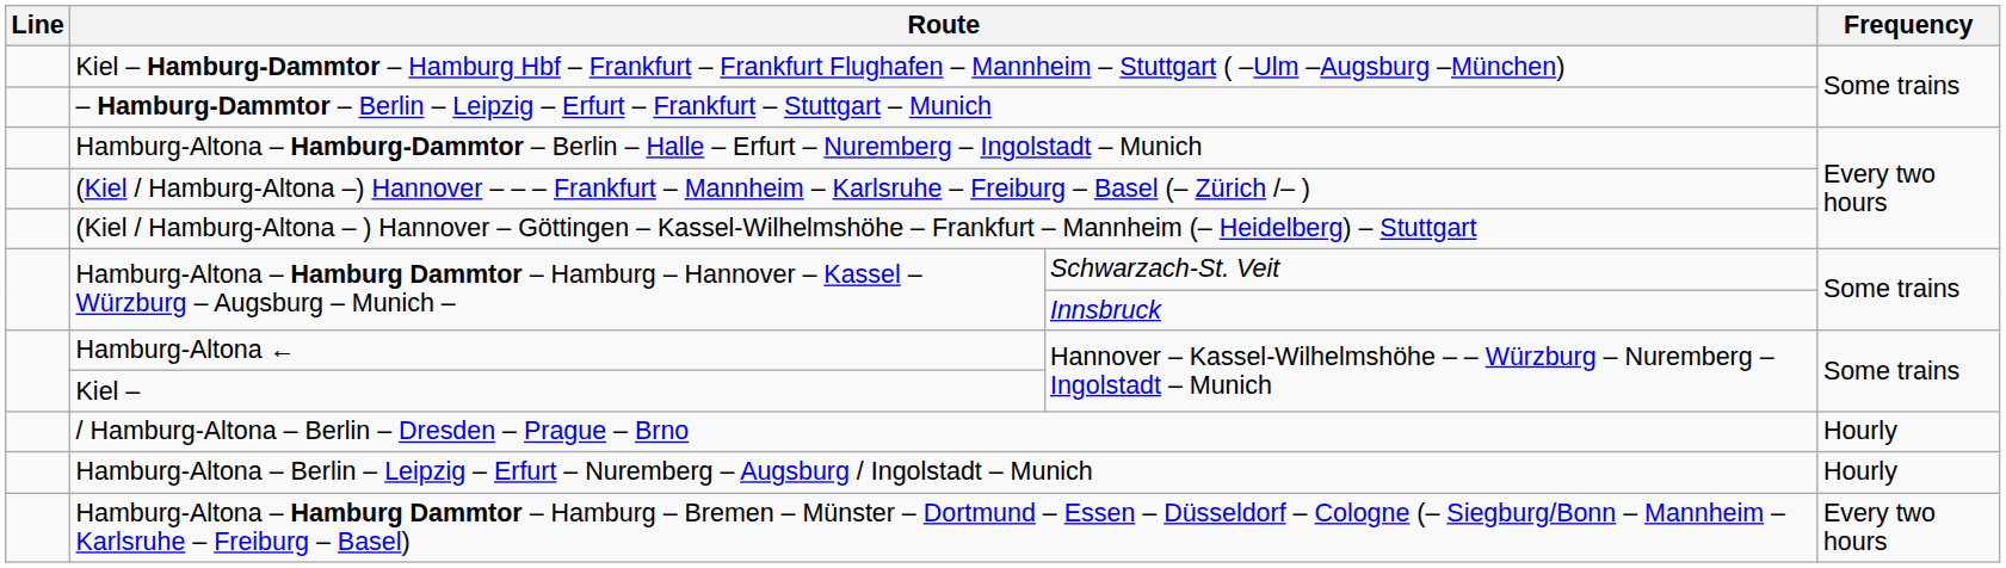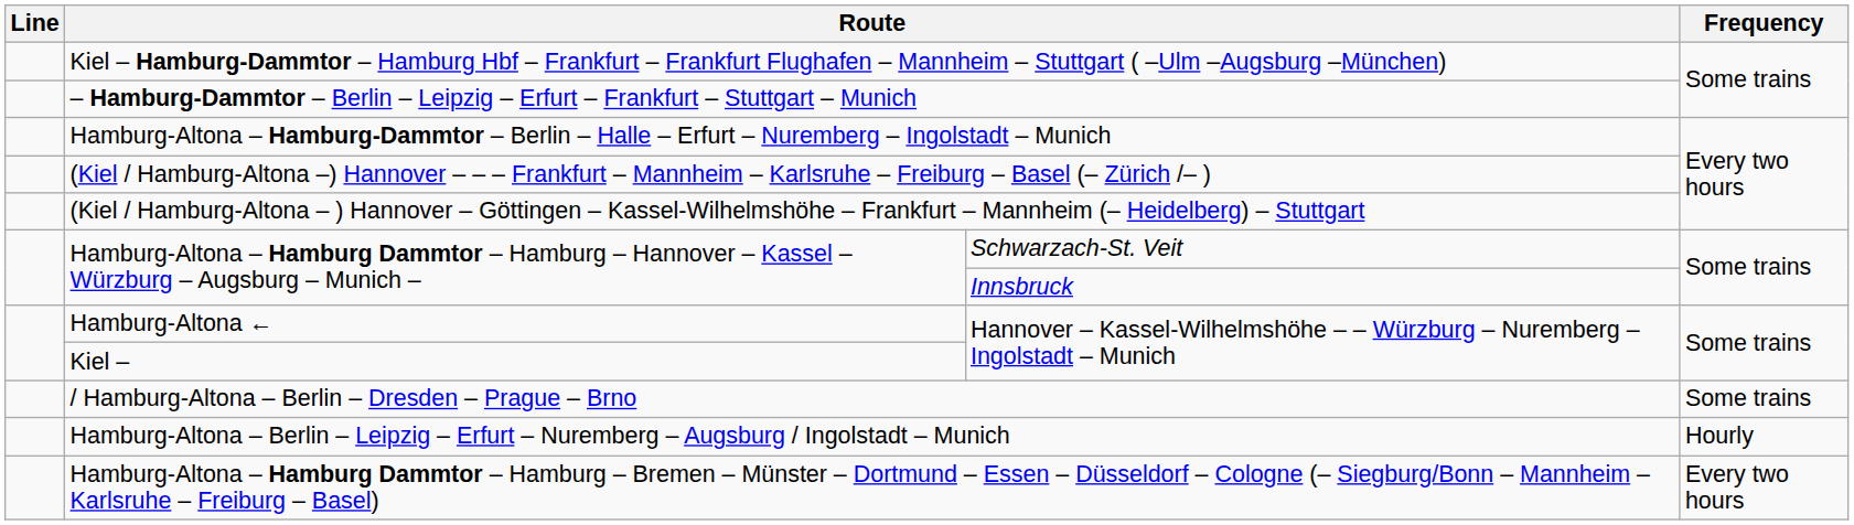 <table class="wikitable">
 <tr>
 <th>Line</th>
 <th colspan=2>Route</th>
 <th>Frequency</th>
 </tr>
 <tr>
 <td></td>
 <td colspan="2">Kiel – <strong>Hamburg-Dammtor</strong> – <a href='#'>Hamburg Hbf</a> –  <a href='#'>Frankfurt</a> – <a href='#'>Frankfurt Flughafen</a> – <a href='#'>Mannheim</a> – <a href='#'>Stuttgart</a> ( –<a href='#'>Ulm</a> –<a href='#'>Augsburg</a> –<a href='#'>München</a>)</td>
 <td rowspan="2">Some trains</td>
 </tr>
 <tr>
 <td></td>
 <td colspan="2"> – <strong>Hamburg-Dammtor</strong> –  <a href='#'>Berlin</a> – <a href='#'>Leipzig</a> – <a href='#'>Erfurt</a> – <a href='#'>Frankfurt</a> – <a href='#'>Stuttgart</a> – <a href='#'>Munich</a></td>
 </tr>
 <tr>
 <td></td>
 <td colspan=2>Hamburg-Altona – <strong>Hamburg-Dammtor</strong> –  Berlin – <a href='#'>Halle</a> – Erfurt – <a href='#'>Nuremberg</a> – <a href='#'>Ingolstadt</a> – Munich</td>
 <td rowspan="3">Every two hours</td>
 </tr>
 <tr>
 <td></td>
 <td colspan=2>(<a href='#'>Kiel</a> / Hamburg-Altona –)   <a href='#'>Hannover</a> –  –  – <a href='#'>Frankfurt</a> – <a href='#'>Mannheim</a> – <a href='#'>Karlsruhe</a> – <a href='#'>Freiburg</a> – <a href='#'>Basel</a> (– <a href='#'>Zürich</a> /– )</td>
 </tr>
 <tr>
 <td></td>
 <td colspan=2>(Kiel / Hamburg-Altona – )   Hannover – Göttingen – Kassel-Wilhelmshöhe – Frankfurt –  Mannheim (– <a href='#'>Heidelberg</a>) – <a href='#'>Stuttgart</a></td>
 </tr>
 <tr>
 <td rowspan=2></td>
 <td rowspan=2>Hamburg-Altona – <strong>Hamburg Dammtor</strong> – Hamburg – Hannover – <a href='#'>Kassel</a> – <a href='#'>Würzburg</a> –  Augsburg – Munich –</td>
 <td><em>Schwarzach-St. Veit</em></td>
 <td rowspan=2>Some trains</td>
 </tr>
 <tr>
 <td><em><a href='#'>Innsbruck</a></em></td>
 </tr>
 <tr>
 <td rowspan=2></td>
 <td>Hamburg-Altona ←</td>
 <td rowspan=2>  Hannover – Kassel-Wilhelmshöhe –  – <a href='#'>Würzburg</a> – Nuremberg – <a href='#'>Ingolstadt</a> – Munich</td>
 <td rowspan=2>Some trains</td>
 </tr>
 <tr>
 <td>Kiel –</td>
 </tr>
 <tr>
 <td></td>
 <td colspan=2> / Hamburg-Altona –   Berlin – <a href='#'>Dresden</a> – <a href='#'>Prague</a> – <a href='#'>Brno</a></td>
-<td>Hourly</td>
+<td>Some trains</td>
 </tr>
 <tr>
 <td></td>
 <td colspan=2>Hamburg-Altona –   Berlin – <a href='#'>Leipzig</a> – <a href='#'>Erfurt</a> – Nuremberg – <a href='#'>Augsburg</a> / Ingolstadt – Munich</td>
 <td>Hourly</td>
 </tr>
 <tr>
 <td></td>
 <td colspan=2>Hamburg-Altona – <strong>Hamburg Dammtor</strong> – Hamburg – Bremen – Münster – <a href='#'>Dortmund</a> – <a href='#'>Essen</a> – <a href='#'>Düsseldorf</a> – <a href='#'>Cologne</a> (– <a href='#'>Siegburg/Bonn</a> –  <a href='#'>Mannheim</a> – <a href='#'>Karlsruhe</a> – <a href='#'>Freiburg</a> – <a href='#'>Basel</a>)</td>
 <td>Every two hours</td>
 </tr>
 </table>
